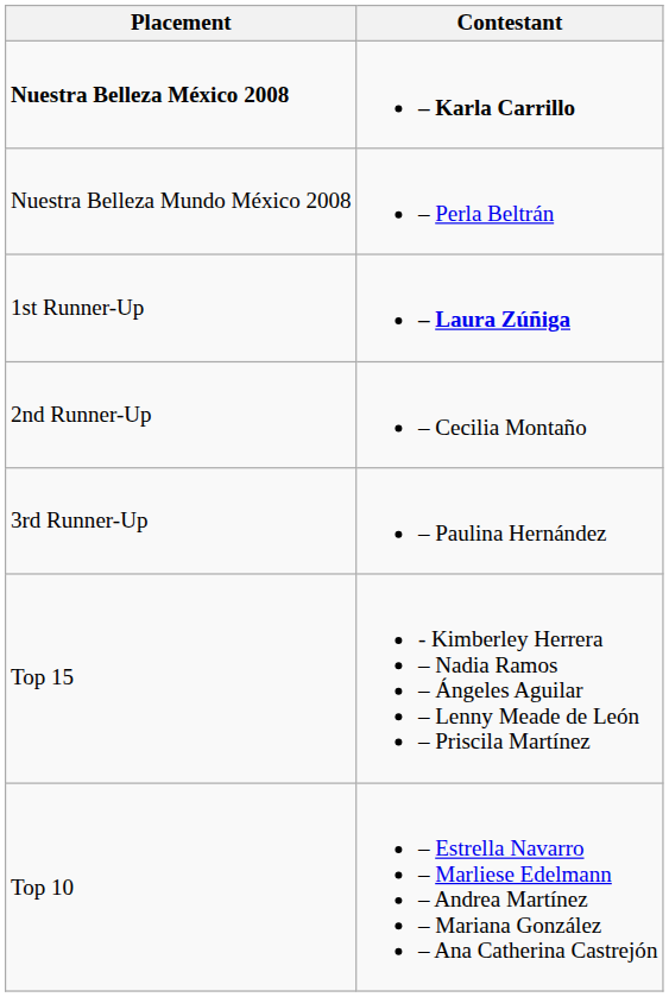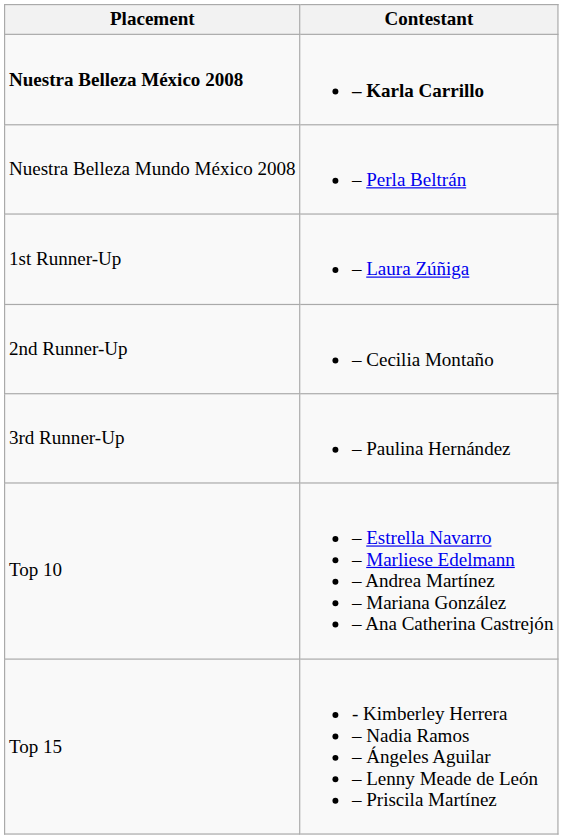 <table class="wikitable">
 <tr>
 <th>Placement</th>
 <th>Contestant</th>
 </tr>
 <tr>
 <td><strong>Nuestra Belleza México 2008</strong></td>
 <td><br><ul><li><strong> – Karla Carrillo</strong></li></ul></td>
 </tr>
 <tr>
 <td>Nuestra Belleza Mundo México 2008</td>
 <td><br><ul><li> – <a href='#'>Perla Beltrán</a></li></ul></td>
 </tr>
 <tr>
 <td>1st Runner-Up<br></td>
-<td><strong><br><ul><li> – <a href='#'>Laura Zúñiga</a> <br></li></ul></strong></td>
+<td><br><ul><li> – <a href='#'>Laura Zúñiga</a> <br></li></ul></td>
 </tr>
 <tr>
 <td>2nd Runner-Up</td>
 <td><br><ul><li> – Cecilia Montaño</li></ul></td>
 </tr>
 <tr>
 <td>3rd Runner-Up</td>
 <td><br><ul><li> – Paulina Hernández</li></ul></td>
 </tr>
 <tr>
+<td>Top 10</td>
+<td><br><ul><li> – <a href='#'>Estrella Navarro</a></li><li> – <a href='#'>Marliese Edelmann</a></li><li> – Andrea Martínez</li><li> – Mariana González</li><li> – Ana Catherina Castrejón</li></ul></td>
+</tr>
+<tr>
 <td>Top 15</td>
 <td><br><ul><li> - Kimberley Herrera</li><li> – Nadia Ramos</li><li> – Ángeles Aguilar</li><li> – Lenny Meade de León</li><li> – Priscila Martínez</li></ul></td>
 </tr>
-<tr>
-<td>Top 10</td>
-<td><br><ul><li> – <a href='#'>Estrella Navarro</a></li><li> – <a href='#'>Marliese Edelmann</a></li><li> – Andrea Martínez</li><li> – Mariana González</li><li> – Ana Catherina Castrejón</li></ul></td>
-</tr>
 </table>
